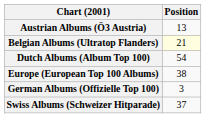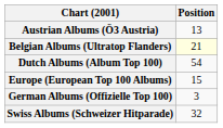 <table class="wikitable sortable plainrowheaders">
 <tr>
 <th>Chart (2001)</th>
 <th>Position</th>
 </tr>
 <tr>
 <th scope="row">Austrian Albums (Ö3 Austria)</th>
 <td style="text-align:center;">13</td>
 </tr>
 <tr>
 <th scope="row">Belgian Albums (Ultratop Flanders)</th>
 <td style="background: lightyellow; text-align:center;">21</td>
 </tr>
 <tr>
 <th scope="row">Dutch Albums (Album Top 100)</th>
 <td style="text-align:center;">54</td>
 </tr>
 <tr>
 <th scope="row">Europe (European Top 100 Albums)</th>
-<td style="text-align:center;">38</td>
+<td style="text-align:center;">15</td>
 </tr>
 <tr>
 <th scope="row">German Albums (Offizielle Top 100)</th>
 <td style="text-align:center;">3</td>
 </tr>
 <tr>
 <th scope="row">Swiss Albums (Schweizer Hitparade)</th>
-<td style="text-align:center;">37</td>
+<td style="text-align:center;">32</td>
 </tr>
 </table>
